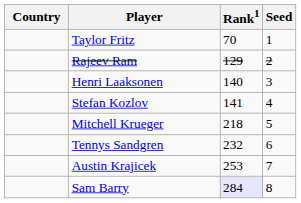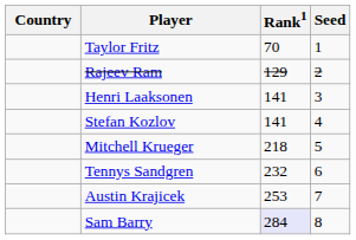 <table class="sortable wikitable">
 <tr>
 <th width="70">Country</th>
 <th width="175">Player</th>
 <th>Rank<sup>1</sup></th>
 <th>Seed</th>
 </tr>
 <tr>
 <td></td>
 <td><a href='#'>Taylor Fritz</a></td>
 <td>70</td>
 <td>1</td>
 </tr>
 <tr>
 <td><s></s></td>
 <td><s><a href='#'>Rajeev Ram</a></s></td>
 <td><s>129</s></td>
 <td><s>2</s></td>
 </tr>
 <tr>
 <td></td>
 <td><a href='#'>Henri Laaksonen</a></td>
-<td>140</td>
+<td>141</td>
 <td>3</td>
 </tr>
 <tr>
 <td></td>
 <td><a href='#'>Stefan Kozlov</a></td>
 <td>141</td>
 <td>4</td>
 </tr>
 <tr>
 <td></td>
 <td><a href='#'>Mitchell Krueger</a></td>
 <td>218</td>
 <td>5</td>
 </tr>
 <tr>
 <td></td>
 <td><a href='#'>Tennys Sandgren</a></td>
 <td>232</td>
 <td>6</td>
 </tr>
 <tr>
 <td></td>
 <td><a href='#'>Austin Krajicek</a></td>
 <td>253</td>
 <td>7</td>
 </tr>
 <tr>
 <td></td>
 <td><a href='#'>Sam Barry</a></td>
 <td style="background: lavender;">284</td>
 <td>8</td>
 </tr>
 </table>
